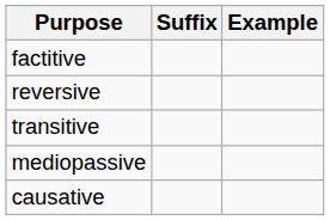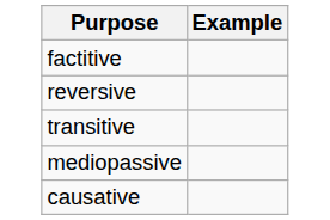 <table class="wikitable" style="margin-left: auto; margin-right: auto; border: none;">
 <tr>
 <th>Purpose</th>
-<th>Suffix</th>
 <th>Example</th>
 </tr>
 <tr>
 <td>factitive</td>
 <td></td>
-<td></td>
 </tr>
 <tr>
 <td>reversive</td>
-<td></td>
 <td></td>
 </tr>
 <tr>
 <td>transitive</td>
 <td></td>
-<td></td>
 </tr>
 <tr>
 <td>mediopassive</td>
-<td></td>
 <td></td>
 </tr>
 <tr>
 <td>causative</td>
 <td></td>
-<td></td>
 </tr>
 </table>
